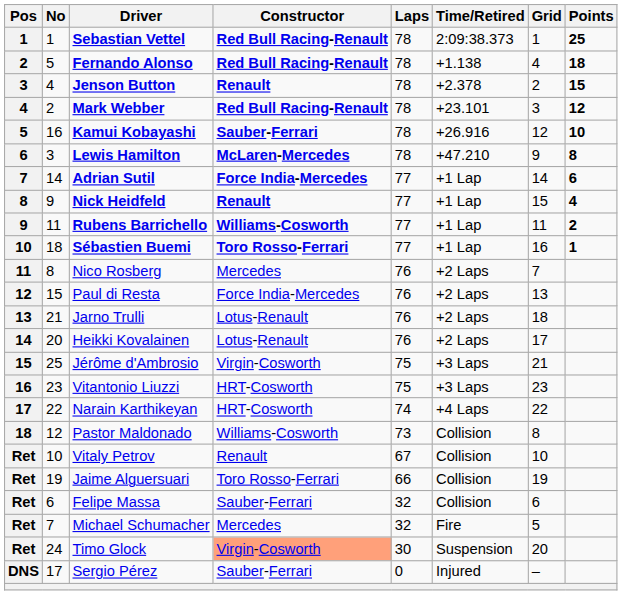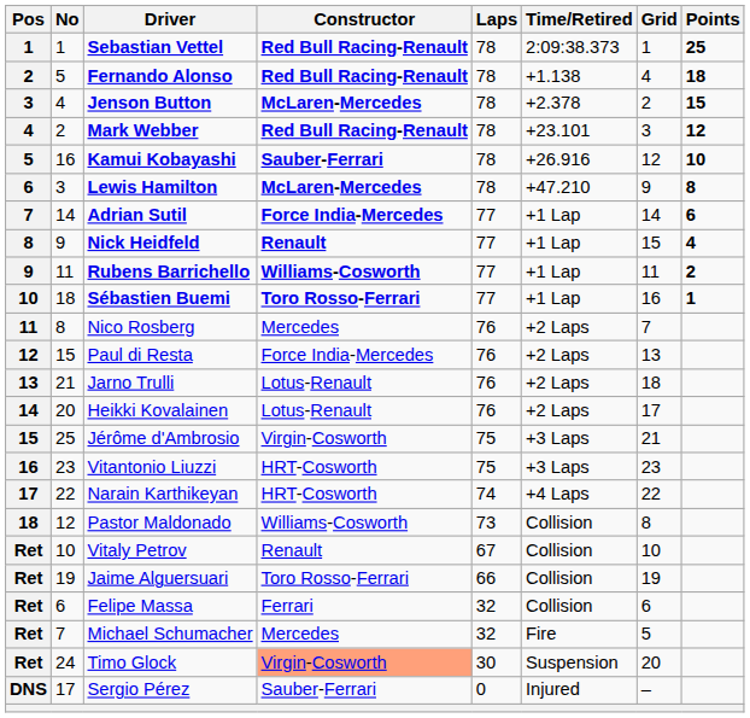 <table class="wikitable" style="font-size: 85%">
 <tr>
 <th>Pos</th>
 <th>No</th>
 <th>Driver</th>
 <th>Constructor</th>
 <th>Laps</th>
 <th>Time/Retired</th>
 <th>Grid</th>
 <th>Points</th>
 </tr>
 <tr>
 <th>1</th>
 <td>1</td>
 <td> <strong><a href='#'>Sebastian Vettel</a></strong></td>
 <td><strong><a href='#'>Red Bull Racing</a>-<a href='#'>Renault</a></strong></td>
 <td>78</td>
 <td>2:09:38.373</td>
 <td>1</td>
 <td><strong>25</strong></td>
 </tr>
 <tr>
 <th>2</th>
 <td>5</td>
 <td> <strong><a href='#'>Fernando Alonso</a></strong></td>
 <td><strong><a href='#'>Red Bull Racing</a>-<a href='#'>Renault</a></strong></td>
 <td>78</td>
 <td>+1.138</td>
 <td>4</td>
 <td><strong>18</strong></td>
 </tr>
 <tr>
 <th>3</th>
 <td>4</td>
 <td> <strong><a href='#'>Jenson Button</a></strong></td>
-<td><strong><a href='#'>Renault</a></strong></td>
+<td><strong><a href='#'>McLaren</a>-<a href='#'>Mercedes</a></strong></td>
 <td>78</td>
 <td>+2.378</td>
 <td>2</td>
 <td><strong>15</strong></td>
 </tr>
 <tr>
 <th>4</th>
 <td>2</td>
 <td> <strong><a href='#'>Mark Webber</a></strong></td>
 <td><strong><a href='#'>Red Bull Racing</a>-<a href='#'>Renault</a></strong></td>
 <td>78</td>
 <td>+23.101</td>
 <td>3</td>
 <td><strong>12</strong></td>
 </tr>
 <tr>
 <th>5</th>
 <td>16</td>
 <td> <strong><a href='#'>Kamui Kobayashi</a></strong></td>
 <td><strong><a href='#'>Sauber</a>-<a href='#'>Ferrari</a></strong></td>
 <td>78</td>
 <td>+26.916</td>
 <td>12</td>
 <td><strong>10</strong></td>
 </tr>
 <tr>
 <th>6</th>
 <td>3</td>
 <td> <strong><a href='#'>Lewis Hamilton</a></strong></td>
 <td><strong><a href='#'>McLaren</a>-<a href='#'>Mercedes</a></strong></td>
 <td>78</td>
 <td>+47.210</td>
 <td>9</td>
 <td><strong>8</strong></td>
 </tr>
 <tr>
 <th>7</th>
 <td>14</td>
 <td> <strong><a href='#'>Adrian Sutil</a></strong></td>
 <td><strong><a href='#'>Force India</a>-<a href='#'>Mercedes</a></strong></td>
 <td>77</td>
 <td>+1 Lap</td>
 <td>14</td>
 <td><strong>6</strong></td>
 </tr>
 <tr>
 <th>8</th>
 <td>9</td>
 <td> <strong><a href='#'>Nick Heidfeld</a></strong></td>
 <td><strong><a href='#'>Renault</a></strong></td>
 <td>77</td>
 <td>+1 Lap</td>
 <td>15</td>
 <td><strong>4</strong></td>
 </tr>
 <tr>
 <th>9</th>
 <td>11</td>
 <td> <strong><a href='#'>Rubens Barrichello</a></strong></td>
 <td><strong><a href='#'>Williams</a>-<a href='#'>Cosworth</a></strong></td>
 <td>77</td>
 <td>+1 Lap</td>
 <td>11</td>
 <td><strong>2</strong></td>
 </tr>
 <tr>
 <th>10</th>
 <td>18</td>
 <td> <strong><a href='#'>Sébastien Buemi</a></strong></td>
 <td><strong><a href='#'>Toro Rosso</a>-<a href='#'>Ferrari</a></strong></td>
 <td>77</td>
 <td>+1 Lap</td>
 <td>16</td>
 <td><strong>1</strong></td>
 </tr>
 <tr>
 <th>11</th>
 <td>8</td>
 <td> <a href='#'>Nico Rosberg</a></td>
 <td><a href='#'>Mercedes</a></td>
 <td>76</td>
 <td>+2 Laps</td>
 <td>7</td>
 <td></td>
 </tr>
 <tr>
 <th>12</th>
 <td>15</td>
 <td> <a href='#'>Paul di Resta</a></td>
 <td><a href='#'>Force India</a>-<a href='#'>Mercedes</a></td>
 <td>76</td>
 <td>+2 Laps</td>
 <td>13</td>
 <td></td>
 </tr>
 <tr>
 <th>13</th>
 <td>21</td>
 <td> <a href='#'>Jarno Trulli</a></td>
 <td><a href='#'>Lotus</a>-<a href='#'>Renault</a></td>
 <td>76</td>
 <td>+2 Laps</td>
 <td>18</td>
 <td></td>
 </tr>
 <tr>
 <th>14</th>
 <td>20</td>
 <td> <a href='#'>Heikki Kovalainen</a></td>
 <td><a href='#'>Lotus</a>-<a href='#'>Renault</a></td>
 <td>76</td>
 <td>+2 Laps</td>
 <td>17</td>
 <td></td>
 </tr>
 <tr>
 <th>15</th>
 <td>25</td>
 <td> <a href='#'>Jérôme d'Ambrosio</a></td>
 <td><a href='#'>Virgin</a>-<a href='#'>Cosworth</a></td>
 <td>75</td>
 <td>+3 Laps</td>
 <td>21</td>
 <td></td>
 </tr>
 <tr>
 <th>16</th>
 <td>23</td>
 <td> <a href='#'>Vitantonio Liuzzi</a></td>
 <td><a href='#'>HRT</a>-<a href='#'>Cosworth</a></td>
 <td>75</td>
 <td>+3 Laps</td>
 <td>23</td>
 <td></td>
 </tr>
 <tr>
 <th>17</th>
 <td>22</td>
 <td> <a href='#'>Narain Karthikeyan</a></td>
 <td><a href='#'>HRT</a>-<a href='#'>Cosworth</a></td>
 <td>74</td>
 <td>+4 Laps</td>
 <td>22</td>
 <td></td>
 </tr>
 <tr>
 <th>18</th>
 <td>12</td>
 <td> <a href='#'>Pastor Maldonado</a></td>
 <td><a href='#'>Williams</a>-<a href='#'>Cosworth</a></td>
 <td>73</td>
 <td>Collision</td>
 <td>8</td>
 <td></td>
 </tr>
 <tr>
 <th>Ret</th>
 <td>10</td>
 <td> <a href='#'>Vitaly Petrov</a></td>
 <td><a href='#'>Renault</a></td>
 <td>67</td>
 <td>Collision</td>
 <td>10</td>
 <td></td>
 </tr>
 <tr>
 <th>Ret</th>
 <td>19</td>
 <td> <a href='#'>Jaime Alguersuari</a></td>
 <td><a href='#'>Toro Rosso</a>-<a href='#'>Ferrari</a></td>
 <td>66</td>
 <td>Collision</td>
 <td>19</td>
 <td></td>
 </tr>
 <tr>
 <th>Ret</th>
 <td>6</td>
 <td> <a href='#'>Felipe Massa</a></td>
-<td><a href='#'>Sauber</a>-<a href='#'>Ferrari</a></td>
+<td><a href='#'>Ferrari</a></td>
 <td>32</td>
 <td>Collision</td>
 <td>6</td>
 <td></td>
 </tr>
 <tr>
 <th>Ret</th>
 <td>7</td>
 <td> <a href='#'>Michael Schumacher</a></td>
 <td><a href='#'>Mercedes</a></td>
 <td>32</td>
 <td>Fire</td>
 <td>5</td>
 <td></td>
 </tr>
 <tr>
 <th>Ret</th>
 <td>24</td>
 <td> <a href='#'>Timo Glock</a></td>
 <td style="background: lightsalmon;"><a href='#'>Virgin</a>-<a href='#'>Cosworth</a></td>
 <td>30</td>
 <td>Suspension</td>
 <td>20</td>
 <td></td>
 </tr>
 <tr>
 <th>DNS</th>
 <td>17</td>
 <td> <a href='#'>Sergio Pérez</a></td>
 <td><a href='#'>Sauber</a>-<a href='#'>Ferrari</a></td>
 <td>0</td>
 <td>Injured</td>
 <td>–</td>
 <td></td>
 </tr>
 <tr>
 <th colspan="8"></th>
 </tr>
 </table>
